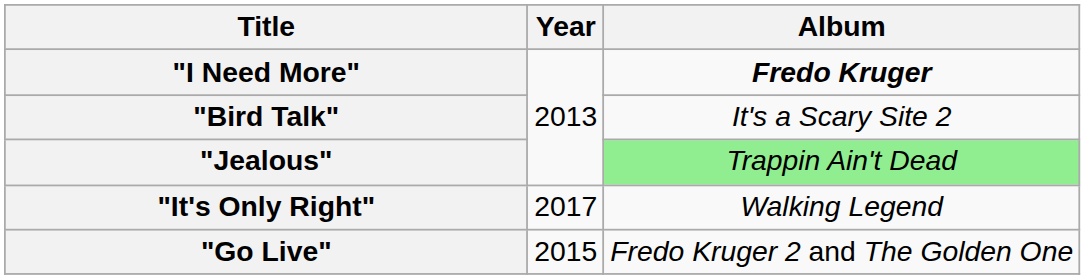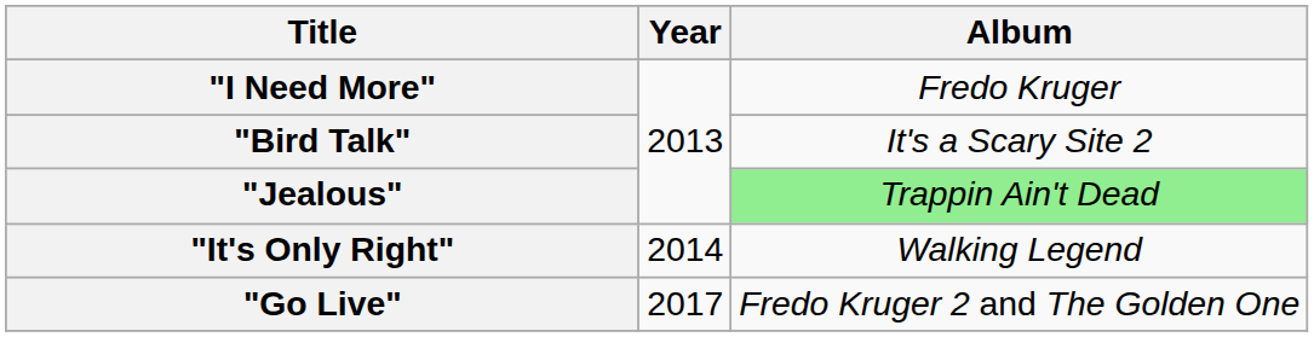 <table class="wikitable plainrowheaders" style="text-align:center;">
 <tr>
 <th scope="col" rowspan="1" style="width:18em;">Title</th>
 <th scope="col" rowspan="1">Year</th>
 <th scope="col" rowspan="1">Album</th>
 </tr>
 <tr>
 <th scope="row">"I Need More"<br></th>
 <td rowspan="3">2013</td>
-<td><strong><em>Fredo Kruger</em></strong></td>
+<td><em>Fredo Kruger</em></td>
 </tr>
 <tr>
 <th scope="row">"Bird Talk"</th>
 <td><em>It's a Scary Site 2</em></td>
 </tr>
 <tr>
 <th scope="row">"Jealous"<br></th>
 <td style="background: lightgreen;"><em>Trappin Ain't Dead</em></td>
 </tr>
 <tr>
 <th scope="row">"It's Only Right"</th>
-<td>2017</td>
+<td>2014</td>
 <td><em>Walking Legend</em></td>
 </tr>
 <tr>
 <th scope="row">"Go Live"<br></th>
-<td>2015</td>
+<td>2017</td>
 <td><em>Fredo Kruger 2</em> and <em>The Golden One</em></td>
 </tr>
 </table>
